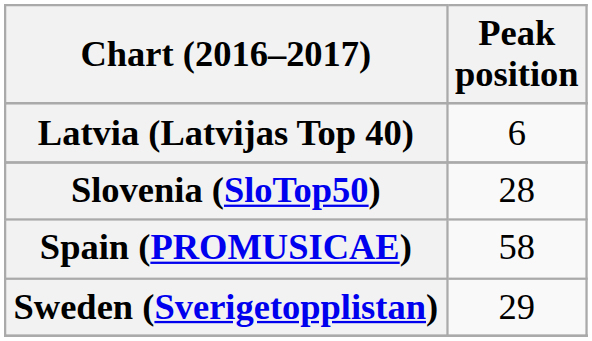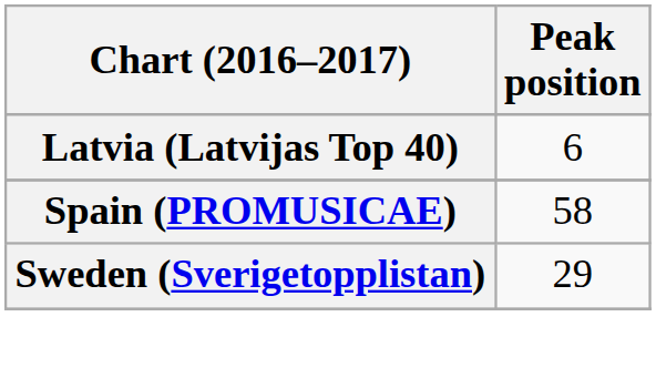 <table class="wikitable sortable plainrowheaders" style="text-align:center">
 <tr>
 <th scope="col">Chart (2016–2017)</th>
 <th scope="col">Peak<br>position</th>
 </tr>
 <tr>
 </tr>
 <tr>
 </tr>
 <tr>
 </tr>
 <tr>
 </tr>
 <tr>
 </tr>
 <tr>
 </tr>
 <tr>
 </tr>
 <tr>
 </tr>
 <tr>
 </tr>
 <tr>
 </tr>
 <tr>
 </tr>
 <tr>
 </tr>
 <tr>
 </tr>
 <tr>
 </tr>
 <tr>
 </tr>
 <tr>
 </tr>
 <tr>
 </tr>
 <tr>
 <th scope="row">Latvia (Latvijas Top 40)</th>
 <td>6</td>
 </tr>
 <tr>
 </tr>
 <tr>
 </tr>
 <tr>
 </tr>
 <tr>
 </tr>
 <tr>
 </tr>
 <tr>
 </tr>
 <tr>
 </tr>
 <tr>
 </tr>
 <tr>
-<th scope="row">Slovenia (<a href='#'>SloTop50</a>)</th>
-<td>28</td>
-</tr>
-<tr>
 <th scope="row">Spain (<a href='#'>PROMUSICAE</a>)</th>
 <td>58</td>
 </tr>
 <tr>
 <th scope="row">Sweden (<a href='#'>Sverigetopplistan</a>)</th>
 <td>29</td>
 </tr>
 <tr>
 </tr>
 <tr>
 </tr>
 <tr>
 </tr>
 <tr>
 </tr>
 <tr>
 </tr>
 <tr>
 </tr>
 </table>
